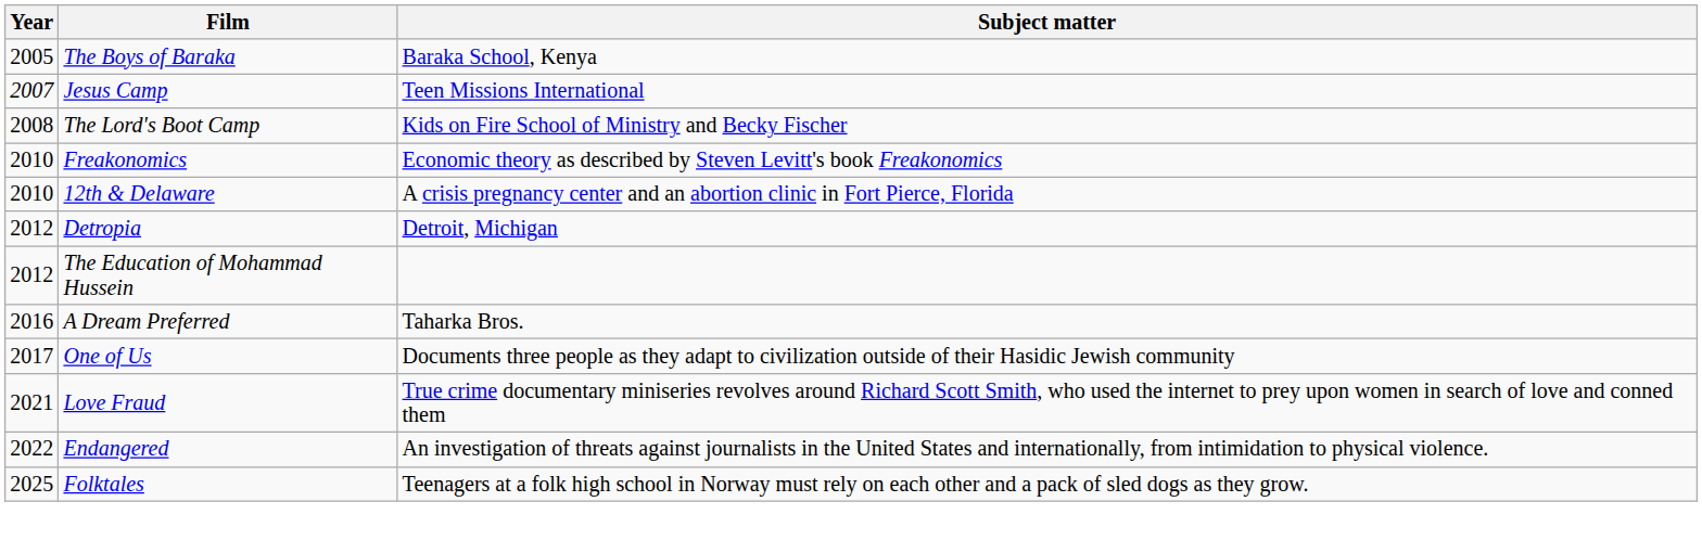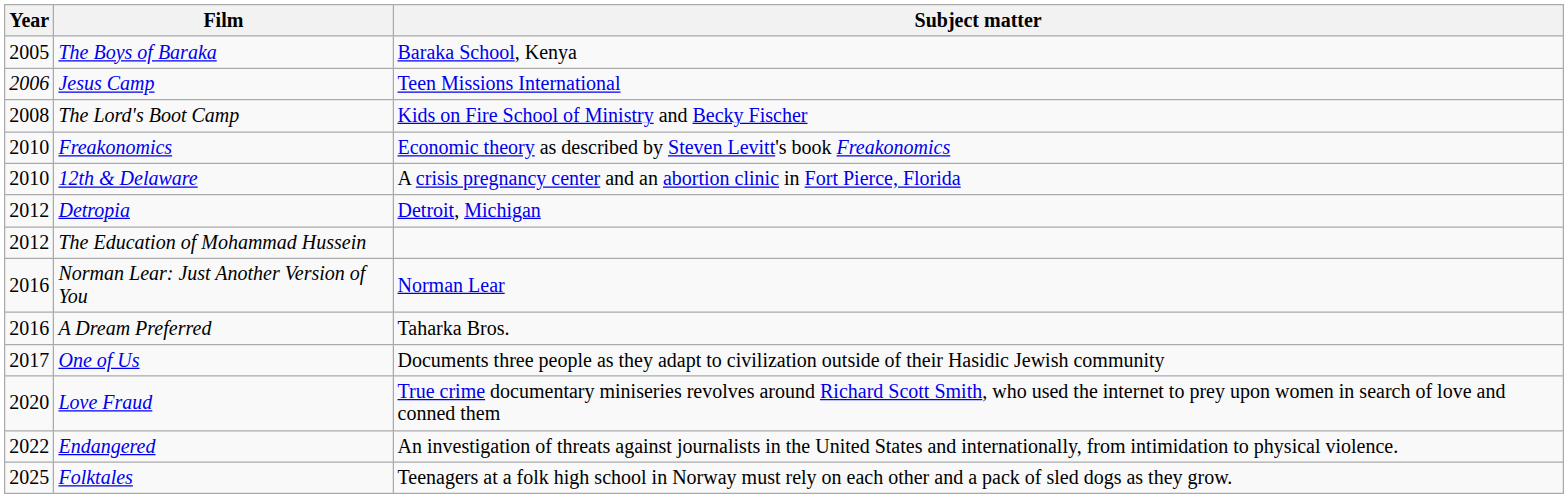 <table class="wikitable sortable">
 <tr>
 <th>Year</th>
 <th>Film</th>
 <th>Subject matter</th>
 </tr>
 <tr>
 <td>2005</td>
 <td><em><a href='#'>The Boys of Baraka</a></em></td>
 <td><a href='#'>Baraka School</a>, Kenya</td>
 </tr>
 <tr>
-<td><em>2007</em></td>
+<td><em>2006</em></td>
 <td><em><a href='#'>Jesus Camp</a></em></td>
 <td><a href='#'>Teen Missions International</a></td>
 </tr>
 <tr>
 <td>2008</td>
 <td><em>The Lord's Boot Camp</em></td>
 <td><a href='#'>Kids on Fire School of Ministry</a> and <a href='#'>Becky Fischer</a></td>
 </tr>
 <tr>
 <td>2010</td>
 <td><em><a href='#'>Freakonomics</a></em></td>
 <td><a href='#'>Economic theory</a> as described by <a href='#'>Steven Levitt</a>'s book <em><a href='#'>Freakonomics</a></em></td>
 </tr>
 <tr>
 <td>2010</td>
 <td><em><a href='#'>12th & Delaware</a></em></td>
 <td>A <a href='#'>crisis pregnancy center</a> and an <a href='#'>abortion clinic</a> in <a href='#'>Fort Pierce, Florida</a></td>
 </tr>
 <tr>
 <td>2012</td>
 <td><em><a href='#'>Detropia</a></em></td>
 <td><a href='#'>Detroit</a>, <a href='#'>Michigan</a></td>
 </tr>
 <tr>
 <td>2012</td>
 <td><em>The Education of Mohammad Hussein</em></td>
 <td></td>
 </tr>
 <tr>
 <td>2016</td>
+<td><em>Norman Lear: Just Another Version of You</em></td>
+<td><a href='#'>Norman Lear</a></td>
+</tr>
+<tr>
+<td>2016</td>
 <td><em>A Dream Preferred</em></td>
 <td>Taharka Bros.</td>
 </tr>
 <tr>
 <td>2017</td>
 <td><em><a href='#'>One of Us</a></em></td>
 <td>Documents three people as they adapt to civilization outside of their Hasidic Jewish community</td>
 </tr>
 <tr>
-<td>2021</td>
+<td>2020</td>
 <td><em><a href='#'>Love Fraud</a></em></td>
 <td><a href='#'>True crime</a> documentary miniseries revolves around <a href='#'>Richard Scott Smith</a>, who used the internet to prey upon women in search of love and conned them</td>
 </tr>
 <tr>
 <td>2022</td>
 <td><em><a href='#'>Endangered</a></em></td>
 <td>An investigation of threats against journalists in the United States and internationally, from intimidation to physical violence.</td>
 </tr>
 <tr>
 <td>2025</td>
 <td><em><a href='#'>Folktales</a></em></td>
 <td>Teenagers at a folk high school in Norway must rely on each other and a pack of sled dogs as they grow.</td>
 </tr>
 </table>
